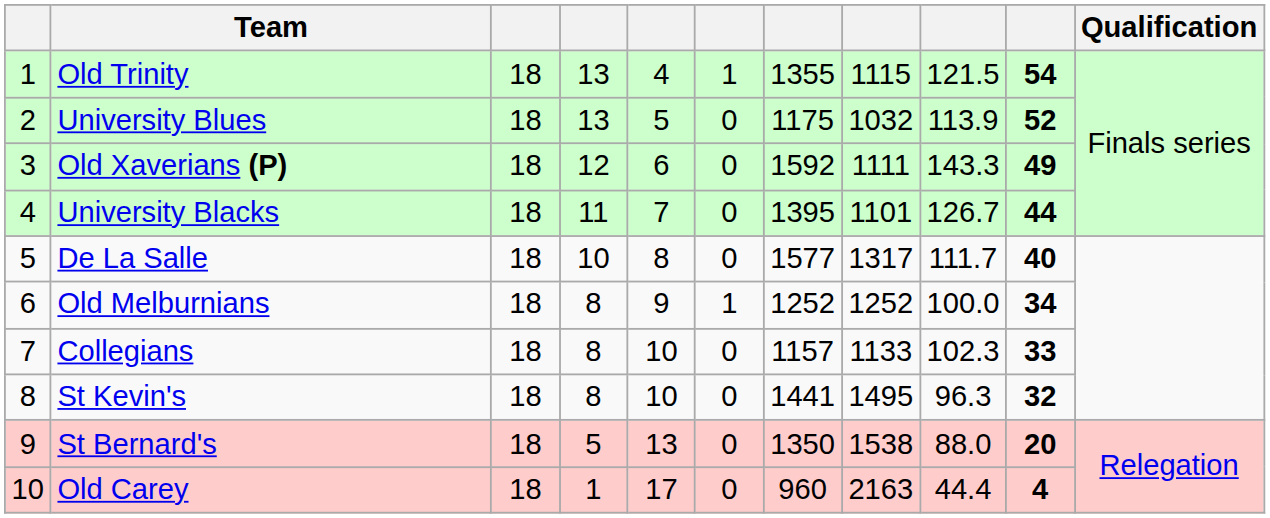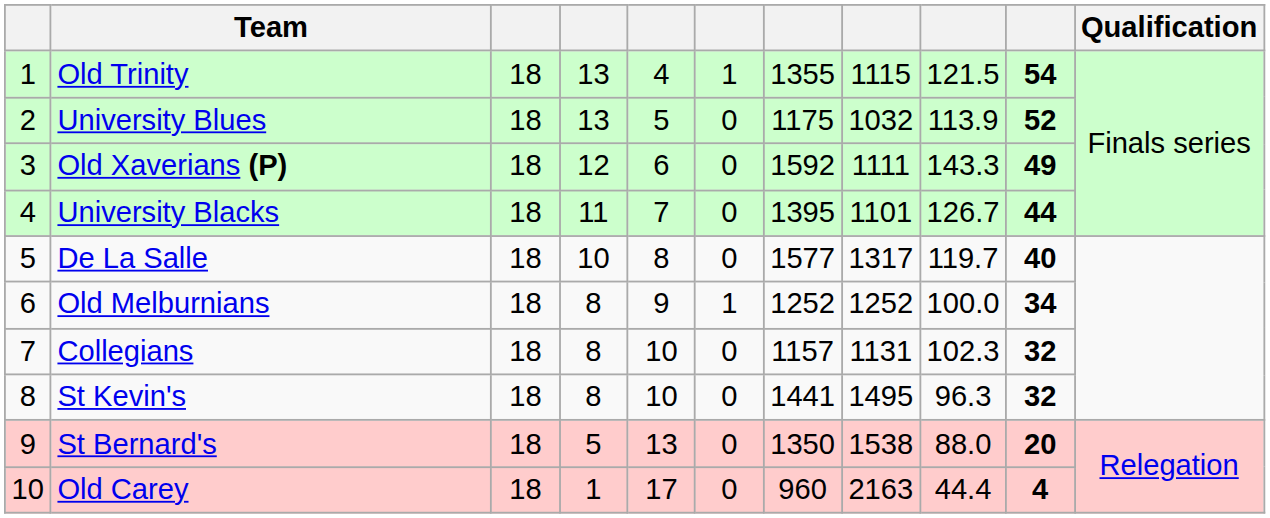 <table class="wikitable" style="text-align:center; margin-bottom:0">
 <tr>
 <th style="width:10px"></th>
 <th style="width:35%;">Team</th>
 <th style="width:30px;"></th>
 <th style="width:30px;"></th>
 <th style="width:30px;"></th>
 <th style="width:30px;"></th>
 <th style="width:30px;"></th>
 <th style="width:30px;"></th>
 <th style="width:30px;"></th>
 <th style="width:30px;"></th>
 <th>Qualification</th>
 </tr>
 <tr style="background:#ccffcc;">
 <td>1</td>
 <td style="text-align:left;"><a href='#'>Old Trinity</a></td>
 <td>18</td>
 <td>13</td>
 <td>4</td>
 <td>1</td>
 <td>1355</td>
 <td>1115</td>
 <td>121.5</td>
 <td><strong>54</strong></td>
 <td rowspan=4>Finals series</td>
 </tr>
 <tr style="background:#ccffcc;">
 <td>2</td>
 <td style="text-align:left;"><a href='#'>University Blues</a></td>
 <td>18</td>
 <td>13</td>
 <td>5</td>
 <td>0</td>
 <td>1175</td>
 <td>1032</td>
 <td>113.9</td>
 <td><strong>52</strong></td>
 </tr>
 <tr style="background:#ccffcc;">
 <td>3</td>
 <td style="text-align:left;"><a href='#'>Old Xaverians</a> <strong>(P)</strong></td>
 <td>18</td>
 <td>12</td>
 <td>6</td>
 <td>0</td>
 <td>1592</td>
 <td>1111</td>
 <td>143.3</td>
 <td><strong>49</strong></td>
 </tr>
 <tr style="background:#ccffcc;">
 <td>4</td>
 <td style="text-align:left;"><a href='#'>University Blacks</a></td>
 <td>18</td>
 <td>11</td>
 <td>7</td>
 <td>0</td>
 <td>1395</td>
 <td>1101</td>
 <td>126.7</td>
 <td><strong>44</strong></td>
 </tr>
 <tr>
 <td>5</td>
 <td style="text-align:left;"><a href='#'>De La Salle</a></td>
 <td>18</td>
 <td>10</td>
 <td>8</td>
 <td>0</td>
 <td>1577</td>
 <td>1317</td>
-<td>111.7</td>
+<td>119.7</td>
 <td><strong>40</strong></td>
 </tr>
 <tr>
 <td>6</td>
 <td style="text-align:left;"><a href='#'>Old Melburnians</a></td>
 <td>18</td>
 <td>8</td>
 <td>9</td>
 <td>1</td>
 <td>1252</td>
 <td>1252</td>
 <td>100.0</td>
 <td><strong>34</strong></td>
 </tr>
 <tr>
 <td>7</td>
 <td style="text-align:left;"><a href='#'>Collegians</a></td>
 <td>18</td>
 <td>8</td>
 <td>10</td>
 <td>0</td>
 <td>1157</td>
-<td>1133</td>
+<td>1131</td>
 <td>102.3</td>
-<td><strong>33</strong></td>
+<td><strong>32</strong></td>
 </tr>
 <tr>
 <td>8</td>
 <td style="text-align:left;"><a href='#'>St Kevin's</a></td>
 <td>18</td>
 <td>8</td>
 <td>10</td>
 <td>0</td>
 <td>1441</td>
 <td>1495</td>
 <td>96.3</td>
 <td><strong>32</strong></td>
 </tr>
 <tr style="background:#FFCCCC;">
 <td>9</td>
 <td style="text-align:left;"><a href='#'>St Bernard's</a></td>
 <td>18</td>
 <td>5</td>
 <td>13</td>
 <td>0</td>
 <td>1350</td>
 <td>1538</td>
 <td>88.0</td>
 <td><strong>20</strong></td>
 <td rowspan=2><a href='#'>Relegation</a></td>
 </tr>
 <tr style="background:#FFCCCC;">
 <td>10</td>
 <td style="text-align:left;"><a href='#'>Old Carey</a></td>
 <td>18</td>
 <td>1</td>
 <td>17</td>
 <td>0</td>
 <td>960</td>
 <td>2163</td>
 <td>44.4</td>
 <td><strong>4</strong></td>
 </tr>
 </table>
